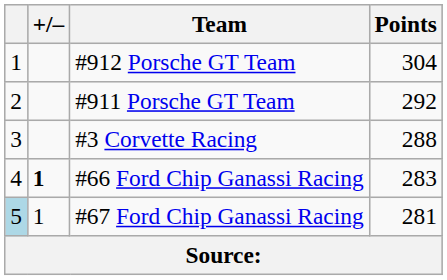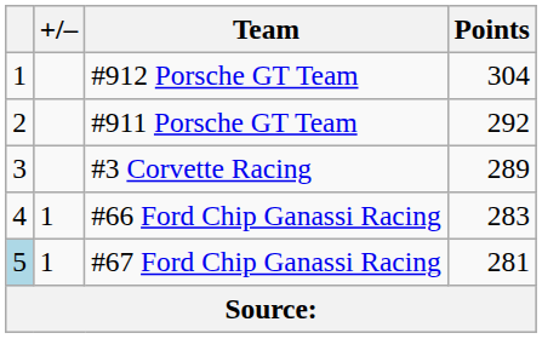 <table class="wikitable" style="font-size: 95%;">
 <tr>
 <th scope="col"></th>
 <th scope="col">+/–</th>
 <th scope="col">Team</th>
 <th scope="col">Points</th>
 </tr>
 <tr>
 <td align=center>1</td>
 <td align="left"></td>
 <td> #912 <a href='#'>Porsche GT Team</a></td>
 <td align=right>304</td>
 </tr>
 <tr>
 <td align=center>2</td>
 <td align="left"></td>
 <td> #911 <a href='#'>Porsche GT Team</a></td>
 <td align=right>292</td>
 </tr>
 <tr>
 <td align=center>3</td>
 <td align="left"></td>
 <td> #3 <a href='#'>Corvette Racing</a></td>
-<td align=right>288</td>
+<td align=right>289</td>
 </tr>
 <tr>
 <td align=center>4</td>
-<td align="left"><strong> 1</strong></td>
+<td align="left"> 1</td>
 <td> #66 <a href='#'>Ford Chip Ganassi Racing</a></td>
 <td align=right>283</td>
 </tr>
 <tr>
 <td align=center style="background: lightblue;">5</td>
 <td align="left"> 1</td>
 <td> #67 <a href='#'>Ford Chip Ganassi Racing</a></td>
 <td align=right>281</td>
 </tr>
 <tr>
 <th colspan=5>Source:</th>
 </tr>
 </table>
